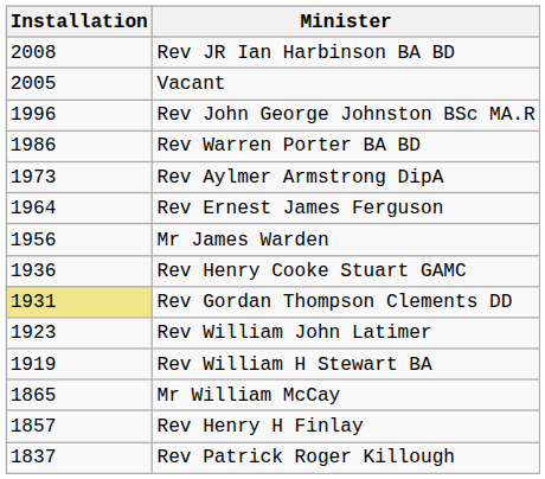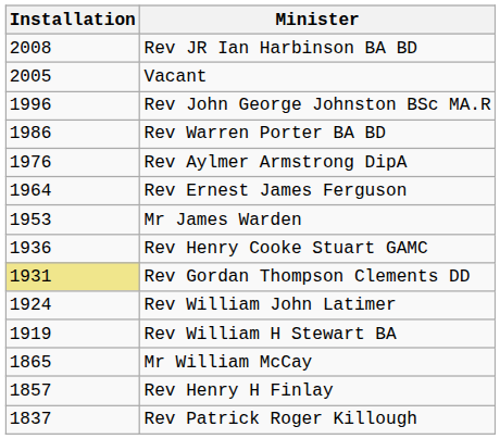 <table class="wikitable" style="float:right; margin:10px 0 10px 10px; ">
 <tr bgcolor=cccccc>
 <th>Installation</th>
 <th>Minister</th>
 </tr>
 <tr>
 <td>2008</td>
 <td>Rev JR Ian Harbinson BA BD</td>
 </tr>
 <tr>
 <td>2005</td>
 <td>Vacant</td>
 </tr>
 <tr>
 <td>1996</td>
 <td>Rev John George Johnston BSc MA.R</td>
 </tr>
 <tr>
 <td>1986</td>
 <td>Rev Warren Porter BA BD</td>
 </tr>
 <tr>
-<td>1973</td>
+<td>1976</td>
 <td>Rev Aylmer Armstrong DipA</td>
 </tr>
 <tr>
 <td>1964</td>
 <td>Rev Ernest James Ferguson</td>
 </tr>
 <tr>
-<td>1956</td>
+<td>1953</td>
 <td>Mr James Warden</td>
 </tr>
 <tr>
 <td>1936</td>
 <td>Rev Henry Cooke Stuart GAMC</td>
 </tr>
 <tr>
 <td style="background: khaki;">1931</td>
 <td>Rev Gordan Thompson Clements DD</td>
 </tr>
 <tr>
-<td>1923</td>
+<td>1924</td>
 <td>Rev William John Latimer</td>
 </tr>
 <tr>
 <td>1919</td>
 <td>Rev William H Stewart BA</td>
 </tr>
 <tr>
 <td>1865</td>
 <td>Mr William McCay</td>
 </tr>
 <tr>
 <td>1857</td>
 <td>Rev Henry H Finlay</td>
 </tr>
 <tr>
 <td>1837</td>
 <td>Rev Patrick Roger Killough</td>
 </tr>
 </table>
